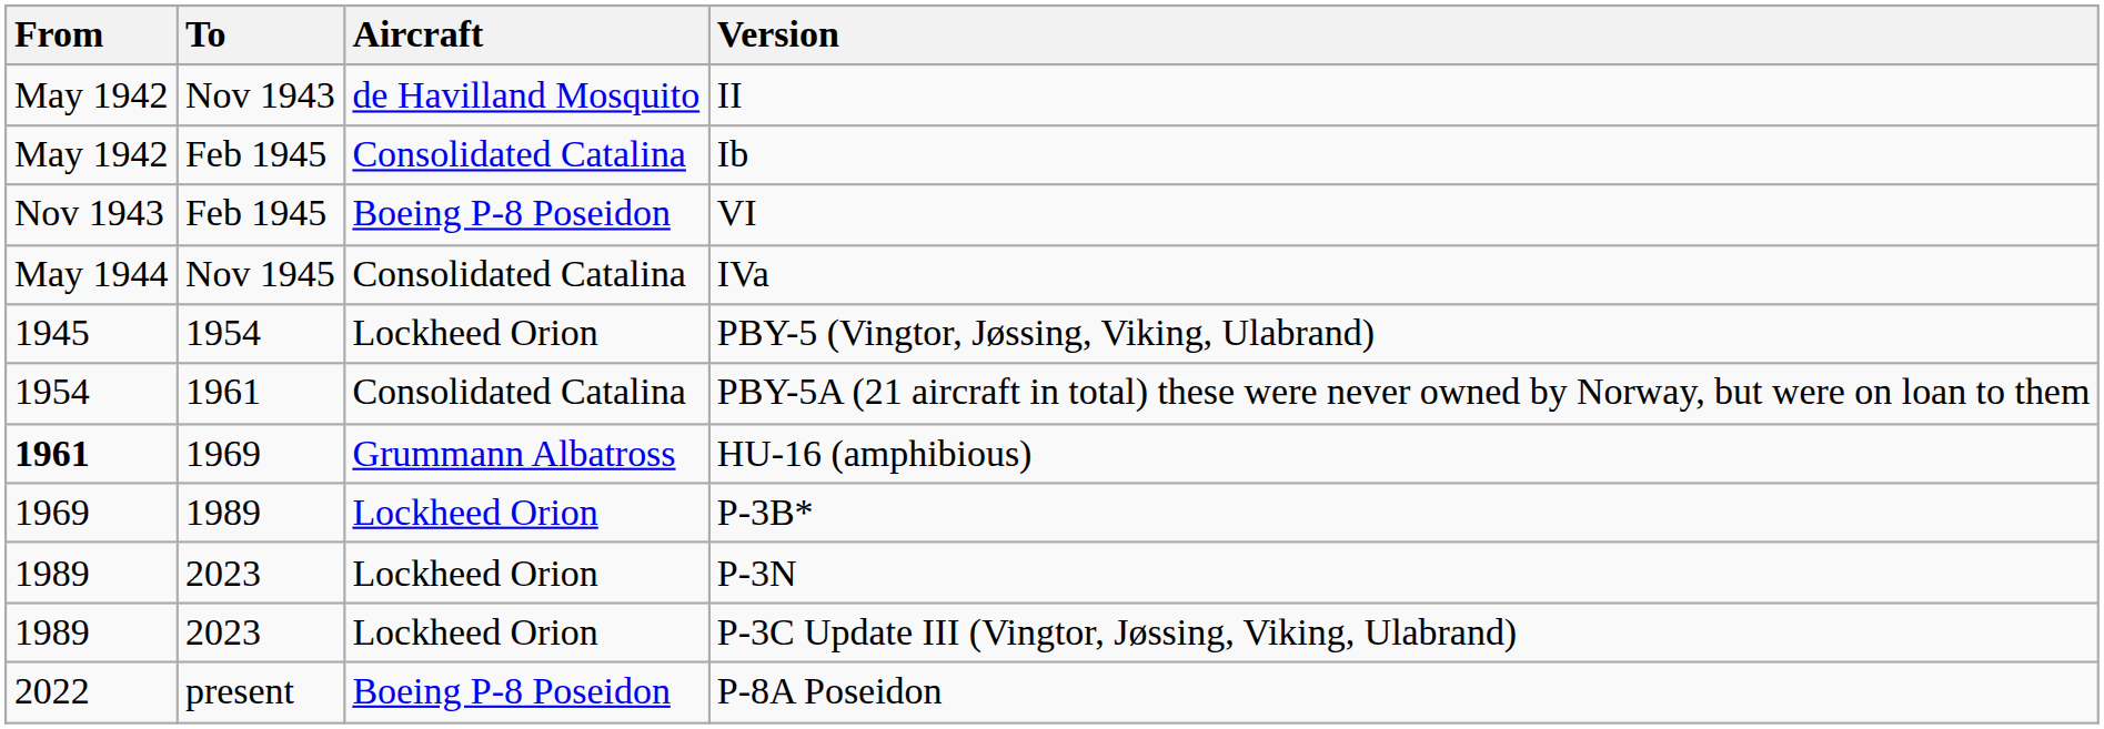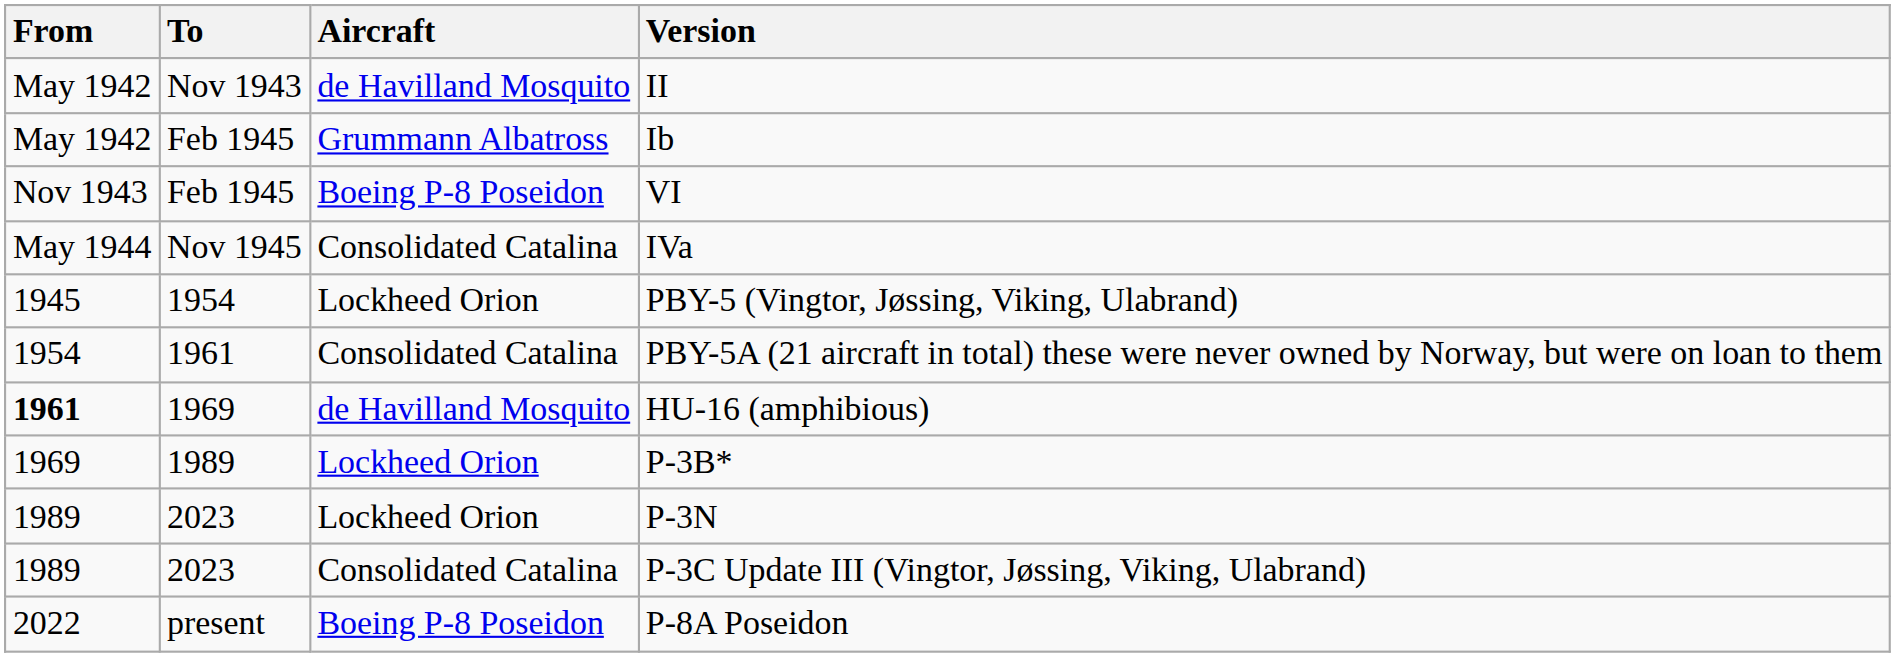 <table class="wikitable">
 <tr>
 <th style="text-align: left;">From</th>
 <th style="text-align: left;">To</th>
 <th style="text-align: left;">Aircraft</th>
 <th style="text-align: left;">Version</th>
 </tr>
 <tr>
 <td>May 1942</td>
 <td>Nov 1943</td>
 <td><a href='#'>de Havilland Mosquito</a></td>
 <td>II</td>
 </tr>
 <tr>
 <td>May 1942</td>
 <td>Feb 1945</td>
-<td><a href='#'>Consolidated Catalina</a></td>
+<td><a href='#'>Grummann Albatross</a></td>
 <td>Ib</td>
 </tr>
 <tr>
 <td>Nov 1943</td>
 <td>Feb 1945</td>
 <td><a href='#'>Boeing P-8 Poseidon</a></td>
 <td>VI</td>
 </tr>
 <tr>
 <td>May 1944</td>
 <td>Nov 1945</td>
 <td>Consolidated Catalina</td>
 <td>IVa</td>
 </tr>
 <tr>
 <td>1945</td>
 <td>1954</td>
 <td>Lockheed Orion</td>
 <td>PBY-5 (Vingtor, Jøssing, Viking, Ulabrand)</td>
 </tr>
 <tr>
 <td>1954</td>
 <td>1961</td>
 <td>Consolidated Catalina</td>
 <td>PBY-5A (21 aircraft in total) these were never owned by Norway, but were on loan to them</td>
 </tr>
 <tr>
 <td><strong>1961</strong></td>
 <td>1969</td>
-<td><a href='#'>Grummann Albatross</a></td>
+<td><a href='#'>de Havilland Mosquito</a></td>
 <td>HU-16 (amphibious)</td>
 </tr>
 <tr>
 <td>1969</td>
 <td>1989</td>
 <td><a href='#'>Lockheed Orion</a></td>
 <td>P-3B*</td>
 </tr>
 <tr>
 <td>1989</td>
 <td>2023</td>
 <td>Lockheed Orion</td>
 <td>P-3N</td>
 </tr>
 <tr>
 <td>1989</td>
 <td>2023</td>
-<td>Lockheed Orion</td>
+<td>Consolidated Catalina</td>
 <td>P-3C Update III (Vingtor, Jøssing, Viking, Ulabrand)</td>
 </tr>
 <tr>
 <td>2022</td>
 <td>present</td>
 <td><a href='#'>Boeing P-8 Poseidon</a></td>
 <td>P-8A Poseidon</td>
 </tr>
 </table>
